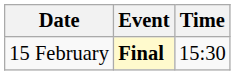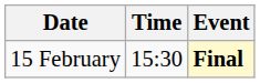 <table class=wikitable>
 <tr>
 <th>Date</th>
+<th>Time</th>
 <th>Event</th>
-<th>Time</th>
 </tr>
 <tr>
 <td>15 February</td>
+<td>15:30</td>
 <td style=background:lemonchiffon><strong>Final</strong></td>
-<td>15:30</td>
 </tr>
 </table>
